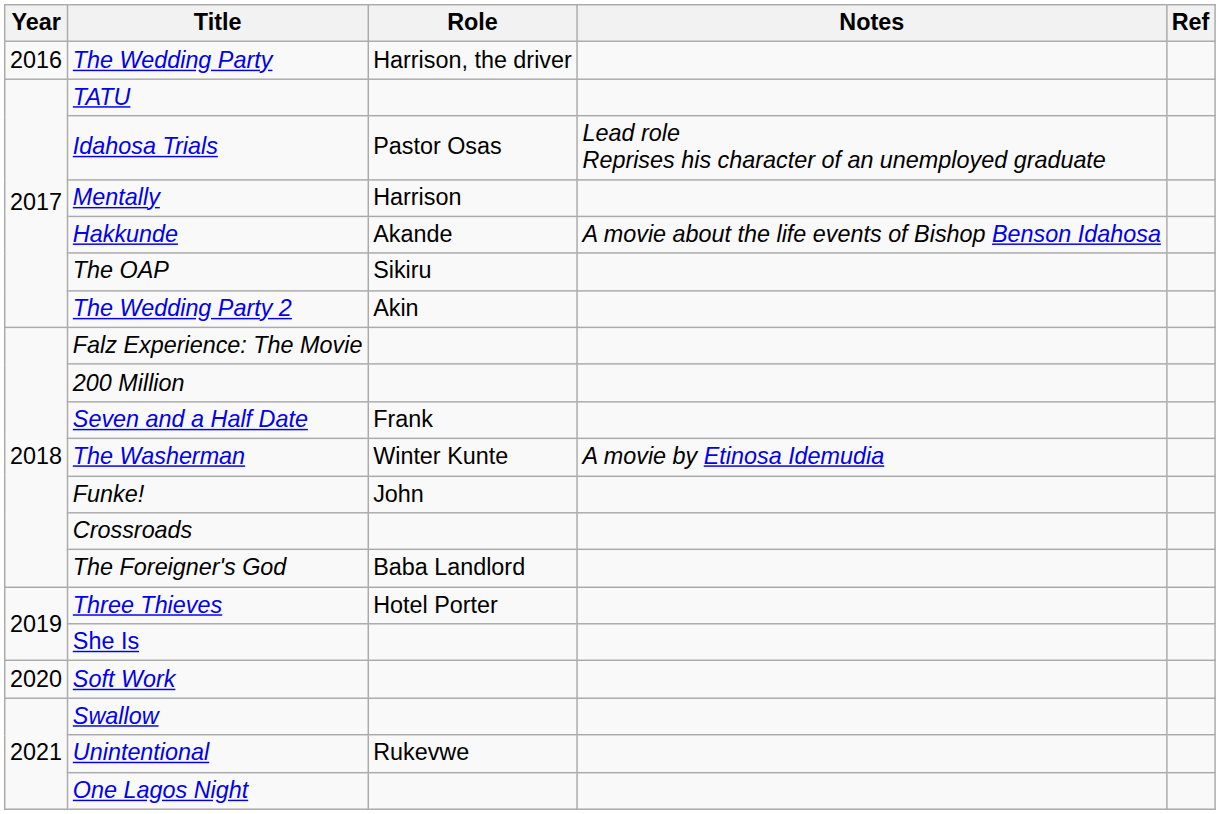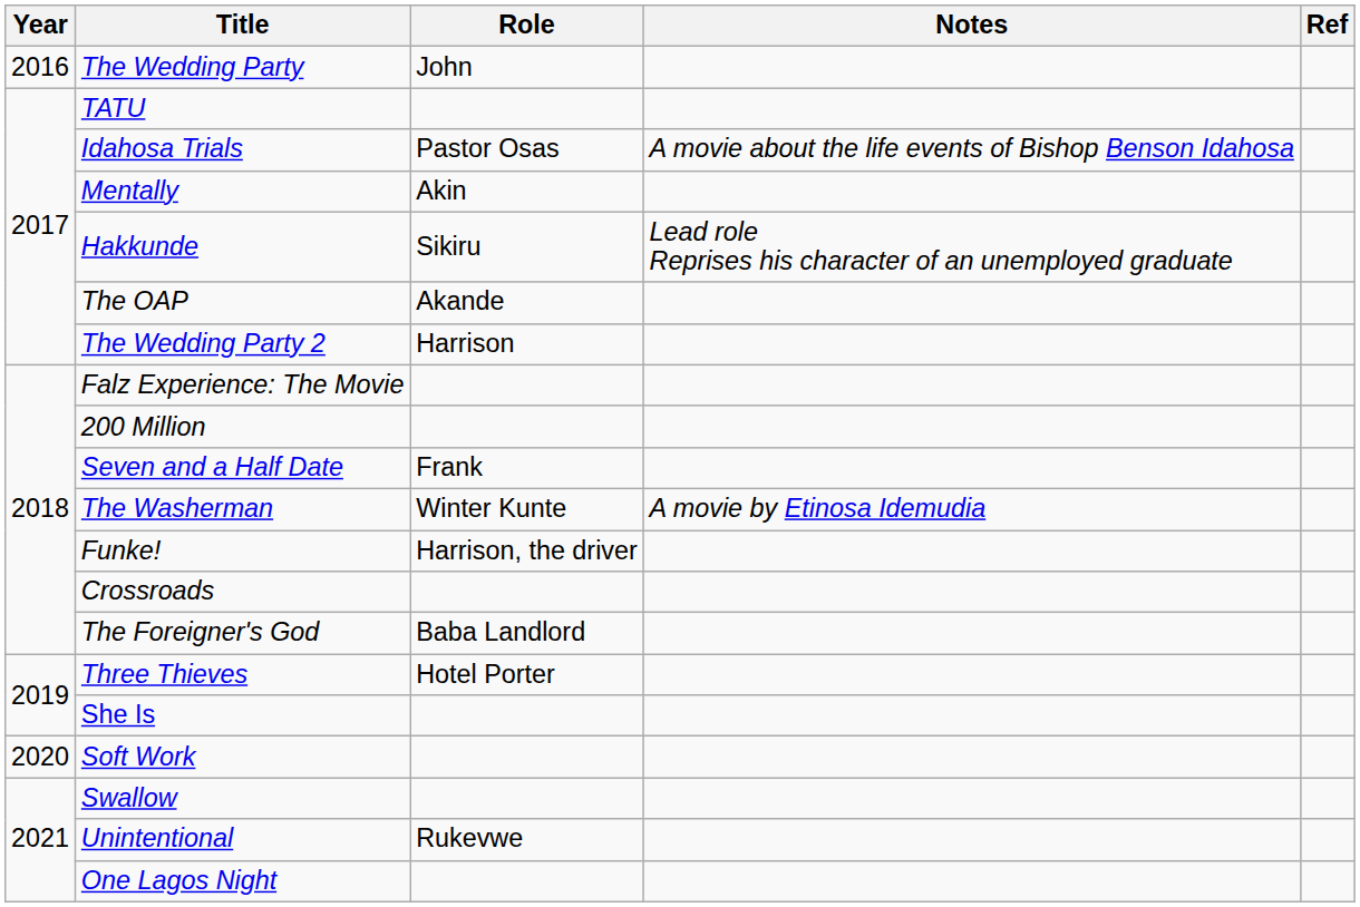 <table class="wikitable">
 <tr>
 <th>Year</th>
 <th>Title</th>
 <th>Role</th>
 <th>Notes</th>
 <th>Ref</th>
 </tr>
 <tr>
 <td>2016</td>
 <td><a href='#'><em>The Wedding Party</em></a></td>
-<td>Harrison, the driver</td>
+<td>John</td>
 <td></td>
 <td></td>
 </tr>
 <tr>
 <td rowspan="6">2017</td>
 <td><em><a href='#'>TATU</a></em></td>
 <td></td>
 <td></td>
 <td></td>
 </tr>
 <tr>
 <td><em><a href='#'>Idahosa Trials</a></em></td>
 <td>Pastor Osas</td>
-<td><em>Lead role</em><br><em>Reprises his character of an unemployed graduate</em></td>
+<td><em>A movie about the life events of Bishop <a href='#'>Benson Idahosa</a></em></td>
 <td></td>
 </tr>
 <tr>
 <td><em><a href='#'>Mentally</a></em></td>
-<td>Harrison</td>
+<td>Akin</td>
 <td></td>
 <td></td>
 </tr>
 <tr>
 <td><em><a href='#'>Hakkunde</a></em></td>
-<td>Akande</td>
-<td><em>A movie about the life events of Bishop <a href='#'>Benson Idahosa</a></em></td>
+<td>Sikiru</td>
+<td><em>Lead role</em><br><em>Reprises his character of an unemployed graduate</em></td>
 <td></td>
 </tr>
 <tr>
 <td><em>The OAP</em></td>
-<td>Sikiru</td>
+<td>Akande</td>
 <td></td>
 <td></td>
 </tr>
 <tr>
 <td><em><a href='#'>The Wedding Party 2</a></em></td>
-<td>Akin</td>
+<td>Harrison</td>
 <td></td>
 <td></td>
 </tr>
 <tr>
 <td rowspan="7">2018</td>
 <td><em>Falz Experience: The Movie</em></td>
 <td></td>
 <td></td>
 <td></td>
 </tr>
 <tr>
 <td><em>200 Million</em></td>
 <td></td>
 <td></td>
 <td></td>
 </tr>
 <tr>
 <td><em><a href='#'>Seven and a Half Date</a></em></td>
 <td>Frank</td>
 <td></td>
 <td></td>
 </tr>
 <tr>
 <td><em><a href='#'>The Washerman</a></em></td>
 <td>Winter Kunte</td>
 <td><em>A movie by <a href='#'>Etinosa Idemudia</a></em></td>
 <td></td>
 </tr>
 <tr>
 <td><em>Funke!</em></td>
-<td>John</td>
+<td>Harrison, the driver</td>
 <td></td>
 <td></td>
 </tr>
 <tr>
 <td><em>Crossroads</em></td>
 <td></td>
 <td></td>
 <td></td>
 </tr>
 <tr>
 <td><em>The Foreigner's God</em></td>
 <td>Baba Landlord</td>
 <td></td>
 <td></td>
 </tr>
 <tr>
 <td rowspan="2">2019</td>
 <td><em><a href='#'>Three Thieves</a></em></td>
 <td>Hotel Porter</td>
 <td></td>
 <td></td>
 </tr>
 <tr>
 <td><a href='#'>She Is</a></td>
 <td></td>
 <td></td>
 <td></td>
 </tr>
 <tr>
 <td>2020</td>
 <td><em><a href='#'>Soft Work</a></em></td>
 <td></td>
 <td></td>
 <td></td>
 </tr>
 <tr>
 <td rowspan="3">2021</td>
 <td><em><a href='#'>Swallow</a></em></td>
 <td></td>
 <td></td>
 <td></td>
 </tr>
 <tr>
 <td><em><a href='#'>Unintentional</a></em></td>
 <td>Rukevwe</td>
 <td></td>
 <td></td>
 </tr>
 <tr>
 <td><em><a href='#'>One Lagos Night</a></em></td>
 <td></td>
 <td></td>
 <td></td>
 </tr>
 </table>
